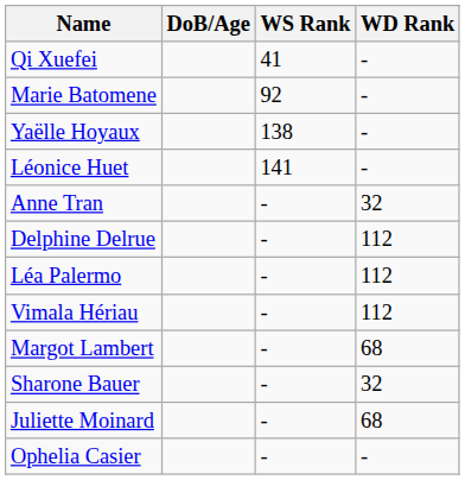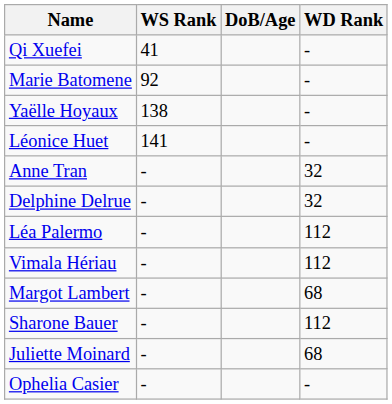 <table class="wikitable" style="text-align: left; font-size:95%;">
 <tr>
 <th>Name</th>
+<th>WS Rank</th>
 <th>DoB/Age</th>
-<th>WS Rank</th>
 <th>WD Rank</th>
 </tr>
 <tr>
 <td><a href='#'>Qi Xuefei</a></td>
+<td>41</td>
 <td></td>
-<td>41</td>
 <td>-</td>
 </tr>
 <tr>
 <td><a href='#'>Marie Batomene</a></td>
+<td>92</td>
 <td></td>
-<td>92</td>
 <td>-</td>
 </tr>
 <tr>
 <td><a href='#'>Yaëlle Hoyaux</a></td>
+<td>138</td>
 <td></td>
-<td>138</td>
 <td>-</td>
 </tr>
 <tr>
 <td><a href='#'>Léonice Huet</a></td>
+<td>141</td>
 <td></td>
-<td>141</td>
 <td>-</td>
 </tr>
 <tr>
 <td><a href='#'>Anne Tran</a></td>
+<td>-</td>
 <td></td>
-<td>-</td>
 <td>32</td>
 </tr>
 <tr>
 <td><a href='#'>Delphine Delrue</a></td>
+<td>-</td>
 <td></td>
-<td>-</td>
-<td>112</td>
+<td>32</td>
 </tr>
 <tr>
 <td><a href='#'>Léa Palermo</a></td>
+<td>-</td>
 <td></td>
-<td>-</td>
 <td>112</td>
 </tr>
 <tr>
 <td><a href='#'>Vimala Hériau</a></td>
+<td>-</td>
 <td></td>
-<td>-</td>
 <td>112</td>
 </tr>
 <tr>
 <td><a href='#'>Margot Lambert</a></td>
+<td>-</td>
 <td></td>
-<td>-</td>
 <td>68</td>
 </tr>
 <tr>
 <td><a href='#'>Sharone Bauer</a></td>
+<td>-</td>
 <td></td>
-<td>-</td>
-<td>32</td>
+<td>112</td>
 </tr>
 <tr>
 <td><a href='#'>Juliette Moinard</a></td>
+<td>-</td>
 <td></td>
-<td>-</td>
 <td>68</td>
 </tr>
 <tr>
 <td><a href='#'>Ophelia Casier</a></td>
+<td>-</td>
 <td></td>
-<td>-</td>
 <td>-</td>
 </tr>
 </table>
